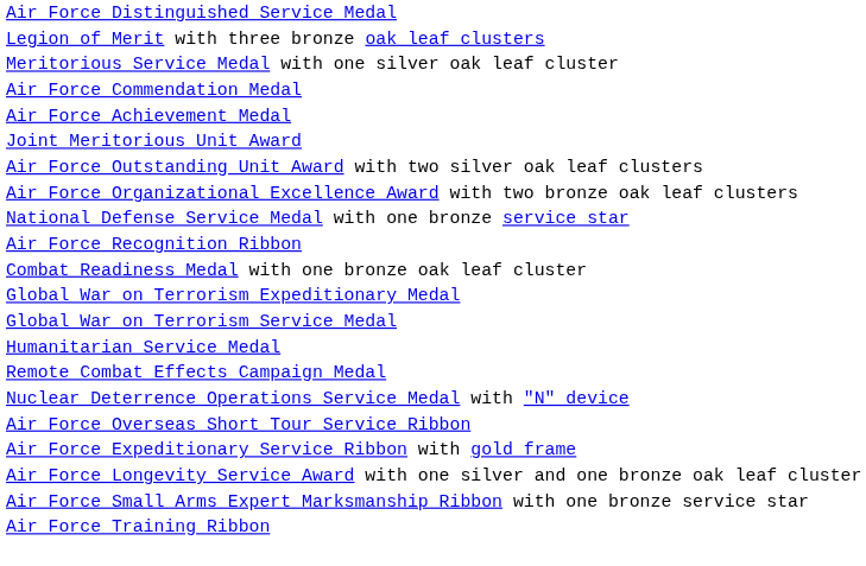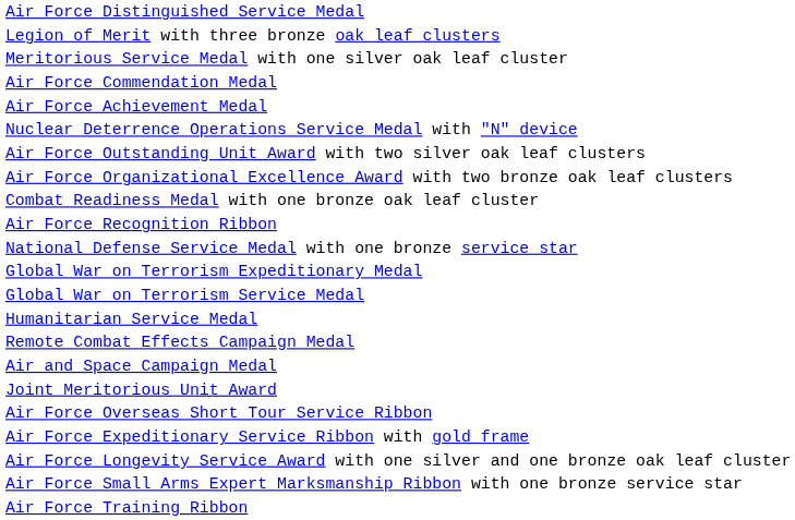 <table>
 <tr>
 <td></td>
 <td><a href='#'>Air Force Distinguished Service Medal</a></td>
 </tr>
 <tr>
 <td></td>
 <td><a href='#'>Legion of Merit</a> with three bronze <a href='#'>oak leaf clusters</a></td>
 </tr>
 <tr>
 <td></td>
 <td><a href='#'>Meritorious Service Medal</a> with one silver oak leaf cluster</td>
 </tr>
 <tr>
 <td></td>
 <td><a href='#'>Air Force Commendation Medal</a></td>
 </tr>
 <tr>
 <td></td>
 <td><a href='#'>Air Force Achievement Medal</a></td>
 </tr>
 <tr>
-<td></td>
-<td><a href='#'>Joint Meritorious Unit Award</a></td>
+<td><span></span></td>
+<td><a href='#'>Nuclear Deterrence Operations Service Medal</a> with <a href='#'>"N" device</a></td>
 </tr>
 <tr>
 <td></td>
 <td><a href='#'>Air Force Outstanding Unit Award</a> with two silver oak leaf clusters</td>
 </tr>
 <tr>
 <td></td>
 <td><a href='#'>Air Force Organizational Excellence Award</a> with two bronze oak leaf clusters</td>
 </tr>
 <tr>
 <td></td>
-<td><a href='#'>National Defense Service Medal</a> with one bronze <a href='#'>service star</a></td>
+<td><a href='#'>Combat Readiness Medal</a> with one bronze oak leaf cluster</td>
 </tr>
 <tr>
 <td></td>
 <td><a href='#'>Air Force Recognition Ribbon</a></td>
 </tr>
 <tr>
 <td></td>
-<td><a href='#'>Combat Readiness Medal</a> with one bronze oak leaf cluster</td>
+<td><a href='#'>National Defense Service Medal</a> with one bronze <a href='#'>service star</a></td>
 </tr>
 <tr>
 <td></td>
 <td><a href='#'>Global War on Terrorism Expeditionary Medal</a></td>
 </tr>
 <tr>
 <td></td>
 <td><a href='#'>Global War on Terrorism Service Medal</a></td>
 </tr>
 <tr>
 <td></td>
 <td><a href='#'>Humanitarian Service Medal</a></td>
 </tr>
 <tr>
 <td></td>
 <td><a href='#'>Remote Combat Effects Campaign Medal</a></td>
 </tr>
 <tr>
-<td><span></span></td>
-<td><a href='#'>Nuclear Deterrence Operations Service Medal</a> with <a href='#'>"N" device</a></td>
+<td></td>
+<td><a href='#'>Air and Space Campaign Medal</a></td>
+</tr>
+<tr>
+<td></td>
+<td><a href='#'>Joint Meritorious Unit Award</a></td>
 </tr>
 <tr>
 <td></td>
 <td><a href='#'>Air Force Overseas Short Tour Service Ribbon</a></td>
 </tr>
 <tr>
 <td></td>
 <td><a href='#'>Air Force Expeditionary Service Ribbon</a> with <a href='#'>gold frame</a></td>
 </tr>
 <tr>
 <td></td>
 <td><a href='#'>Air Force Longevity Service Award</a> with one silver and one bronze oak leaf cluster</td>
 </tr>
 <tr>
 <td></td>
 <td><a href='#'>Air Force Small Arms Expert Marksmanship Ribbon</a> with one bronze service star</td>
 </tr>
 <tr>
 <td></td>
 <td><a href='#'>Air Force Training Ribbon</a></td>
 </tr>
 </table>
